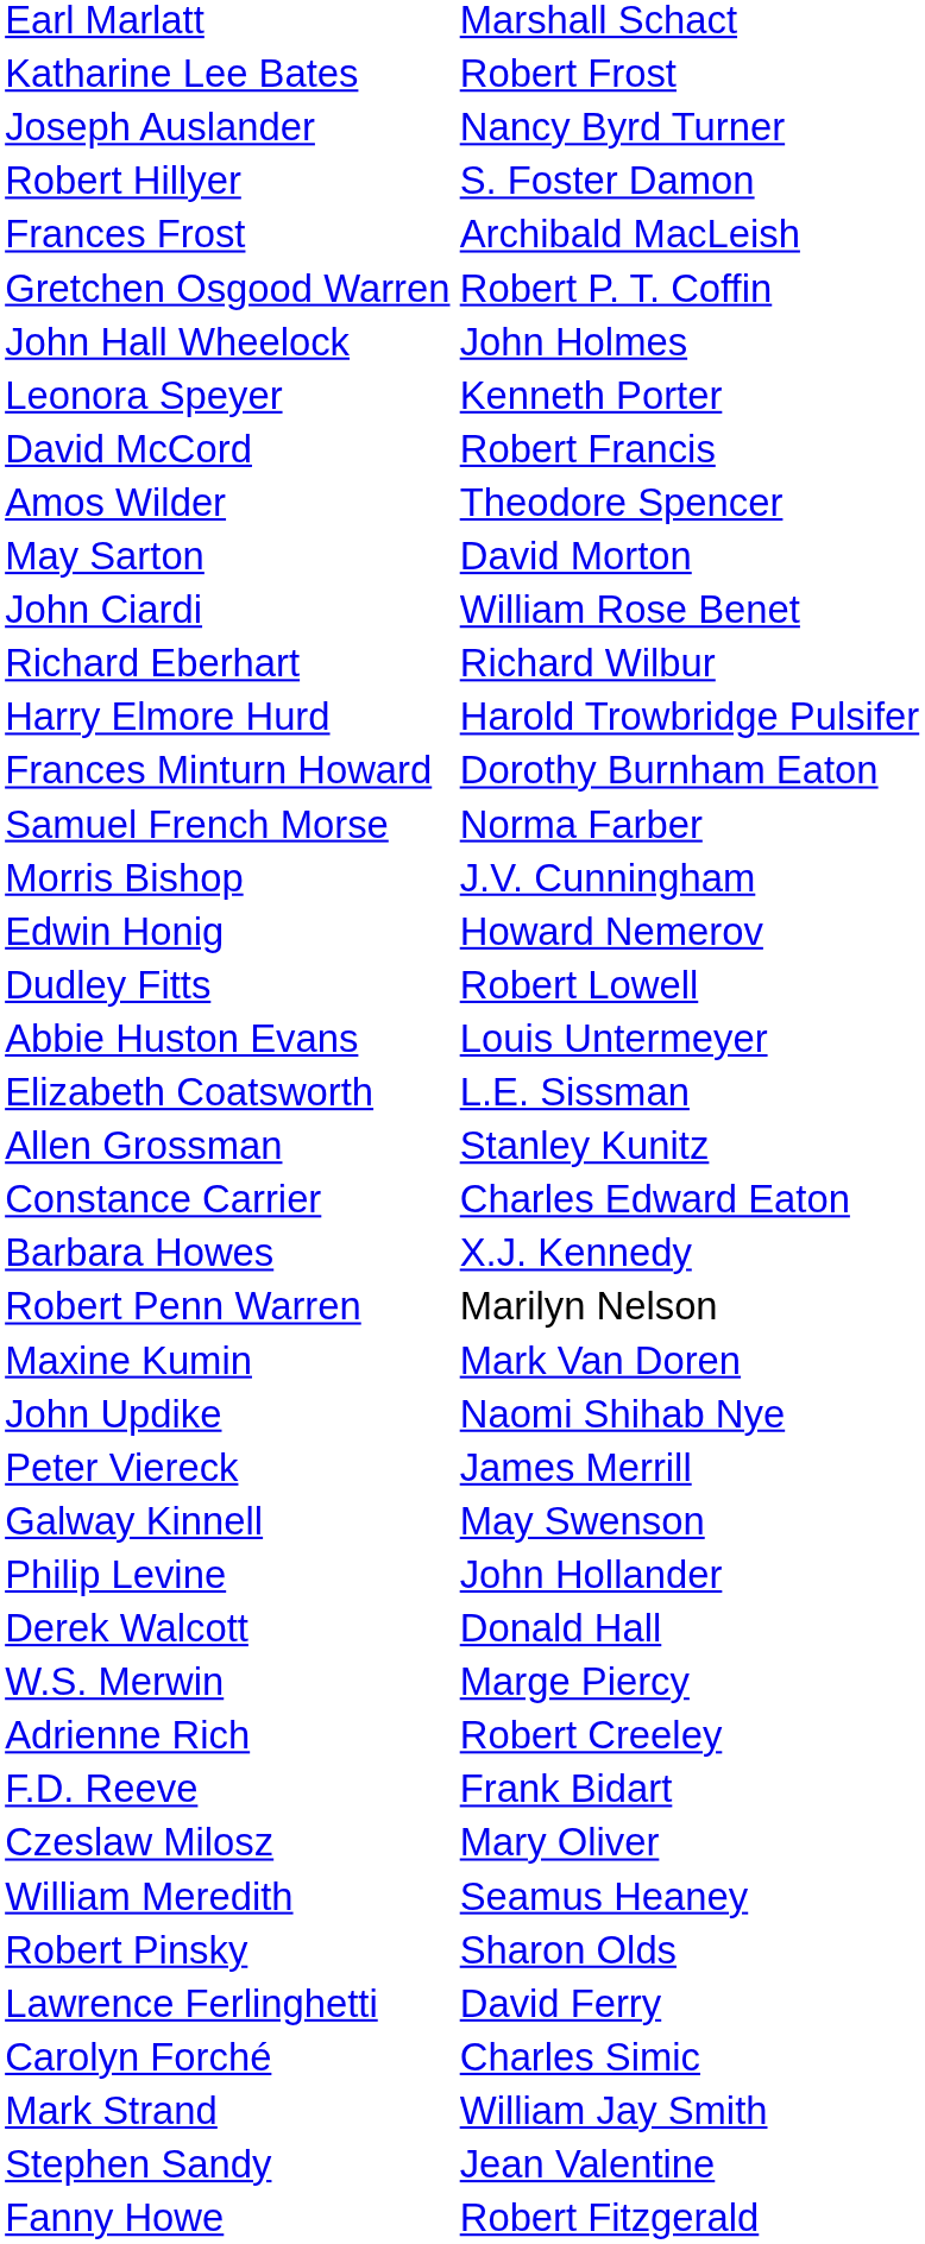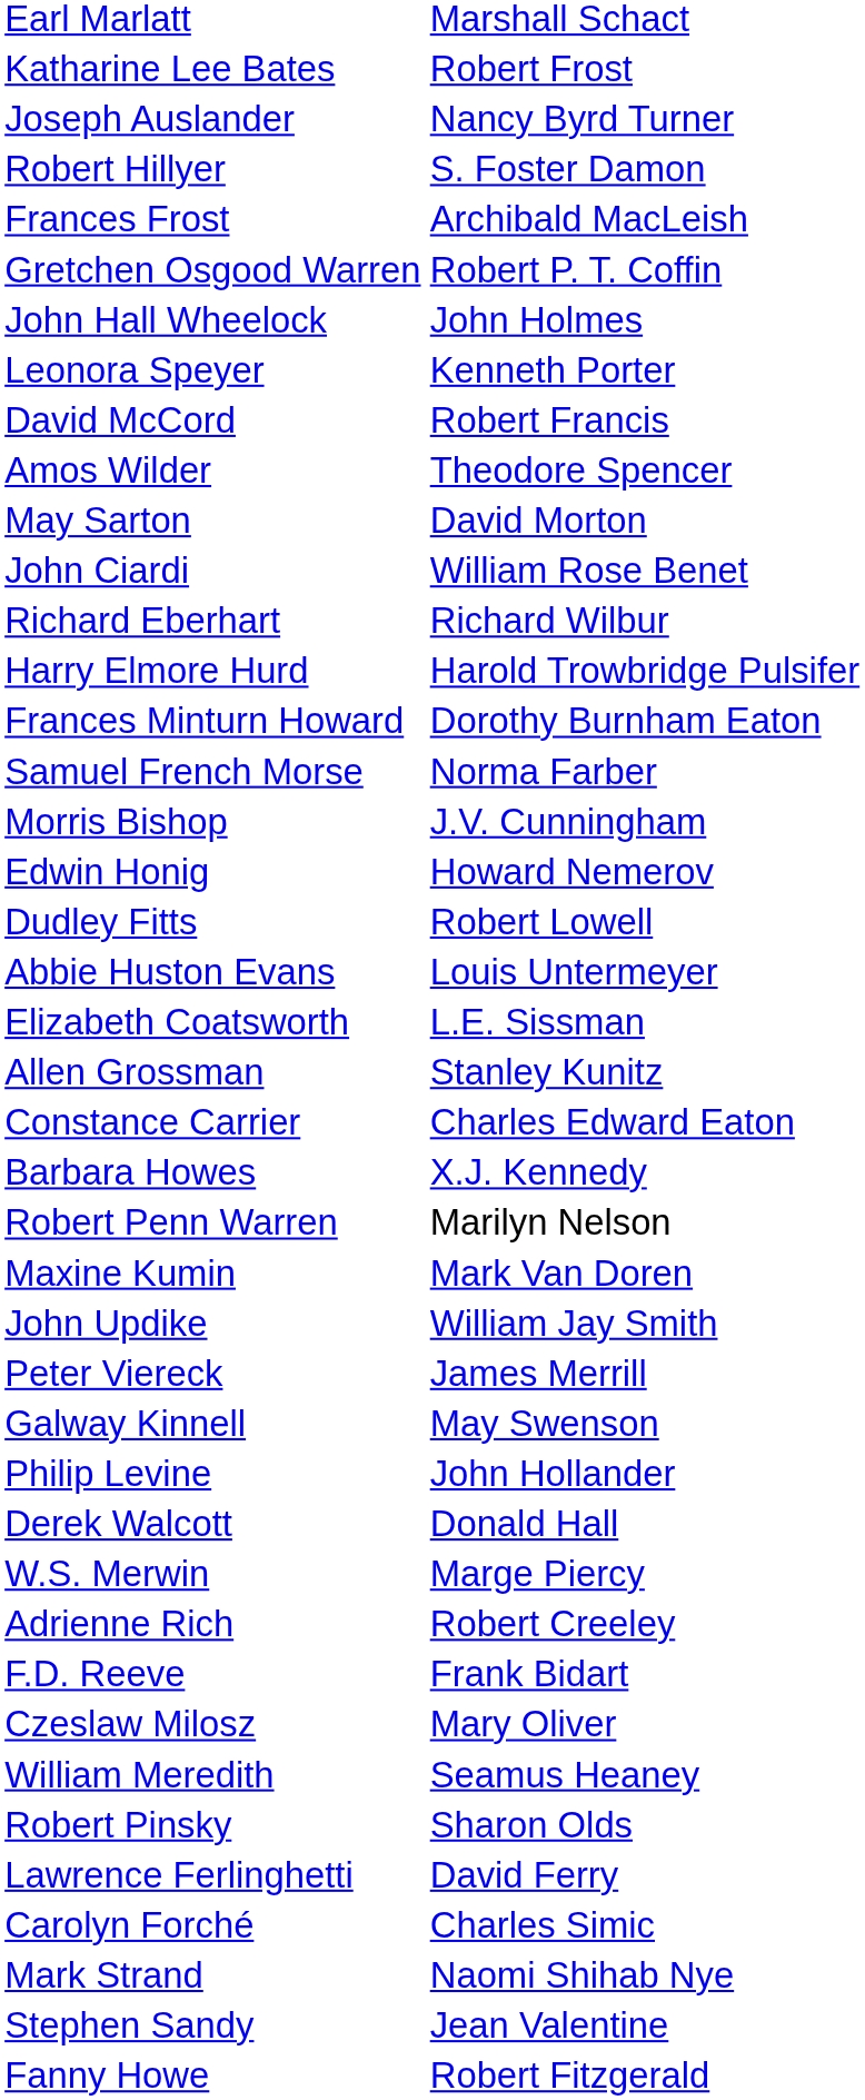 <table>
 <tr valign=top>
 <td></td>
 <td></td>
 <td></td>
 </tr>
 <tr>
 <td><a href='#'>Earl Marlatt</a></td>
 <td><a href='#'>Marshall Schact</a></td>
 </tr>
 <tr>
 <td><a href='#'>Katharine Lee Bates</a></td>
 <td><a href='#'>Robert Frost</a></td>
 </tr>
 <tr>
 <td><a href='#'>Joseph Auslander</a></td>
 <td><a href='#'>Nancy Byrd Turner</a></td>
 </tr>
 <tr>
 <td><a href='#'>Robert Hillyer</a></td>
 <td><a href='#'>S. Foster Damon</a></td>
 </tr>
 <tr>
 <td><a href='#'>Frances Frost</a></td>
 <td><a href='#'>Archibald MacLeish</a></td>
 </tr>
 <tr>
 <td><a href='#'>Gretchen Osgood Warren</a></td>
 <td><a href='#'>Robert P. T. Coffin</a></td>
 </tr>
 <tr>
 <td><a href='#'>John Hall Wheelock</a></td>
 <td><a href='#'>John Holmes</a></td>
 </tr>
 <tr>
 <td><a href='#'>Leonora Speyer</a></td>
 <td><a href='#'>Kenneth Porter</a></td>
 </tr>
 <tr>
 <td><a href='#'>David McCord</a></td>
 <td><a href='#'>Robert Francis</a></td>
 </tr>
 <tr>
 <td><a href='#'>Amos Wilder</a></td>
 <td><a href='#'>Theodore Spencer</a></td>
 </tr>
 <tr>
 <td><a href='#'>May Sarton</a></td>
 <td><a href='#'>David Morton</a></td>
 </tr>
 <tr>
 <td><a href='#'>John Ciardi</a></td>
 <td><a href='#'>William Rose Benet</a></td>
 </tr>
 <tr>
 <td><a href='#'>Richard Eberhart</a></td>
 <td><a href='#'>Richard Wilbur</a></td>
 </tr>
 <tr>
 <td><a href='#'>Harry Elmore Hurd</a></td>
 <td><a href='#'>Harold Trowbridge Pulsifer</a></td>
 </tr>
 <tr>
 <td><a href='#'>Frances Minturn Howard</a></td>
 <td><a href='#'>Dorothy Burnham Eaton</a></td>
 </tr>
 <tr>
 <td><a href='#'>Samuel French Morse</a></td>
 <td><a href='#'>Norma Farber</a></td>
 </tr>
 <tr>
 <td><a href='#'>Morris Bishop</a></td>
 <td><a href='#'>J.V. Cunningham</a></td>
 </tr>
 <tr>
 <td><a href='#'>Edwin Honig</a></td>
 <td><a href='#'>Howard Nemerov</a></td>
 </tr>
 <tr>
 <td><a href='#'>Dudley Fitts</a></td>
 <td><a href='#'>Robert Lowell</a></td>
 </tr>
 <tr>
 <td><a href='#'>Abbie Huston Evans</a></td>
 <td><a href='#'>Louis Untermeyer</a></td>
 </tr>
 <tr>
 <td><a href='#'>Elizabeth Coatsworth</a></td>
 <td><a href='#'>L.E. Sissman</a></td>
 </tr>
 <tr>
 <td><a href='#'>Allen Grossman</a></td>
 <td><a href='#'>Stanley Kunitz</a></td>
 </tr>
 <tr>
 <td><a href='#'>Constance Carrier</a></td>
 <td><a href='#'>Charles Edward Eaton</a></td>
 </tr>
 <tr>
 <td><a href='#'>Barbara Howes</a></td>
 <td><a href='#'>X.J. Kennedy</a></td>
 </tr>
 <tr>
 <td><a href='#'>Robert Penn Warren</a></td>
 <td>Marilyn Nelson</td>
 </tr>
 <tr>
 <td><a href='#'>Maxine Kumin</a></td>
 <td><a href='#'>Mark Van Doren</a></td>
 </tr>
 <tr>
 <td><a href='#'>John Updike</a></td>
-<td><a href='#'>Naomi Shihab Nye</a></td>
+<td><a href='#'>William Jay Smith</a></td>
 </tr>
 <tr>
 <td><a href='#'>Peter Viereck</a></td>
 <td><a href='#'>James Merrill</a></td>
 </tr>
 <tr>
 <td><a href='#'>Galway Kinnell</a></td>
 <td><a href='#'>May Swenson</a></td>
 </tr>
 <tr>
 <td><a href='#'>Philip Levine</a></td>
 <td><a href='#'>John Hollander</a></td>
 </tr>
 <tr>
 <td><a href='#'>Derek Walcott</a></td>
 <td><a href='#'>Donald Hall</a></td>
 </tr>
 <tr>
 <td><a href='#'>W.S. Merwin</a></td>
 <td><a href='#'>Marge Piercy</a></td>
 </tr>
 <tr>
 <td><a href='#'>Adrienne Rich</a></td>
 <td><a href='#'>Robert Creeley</a></td>
 </tr>
 <tr>
 <td><a href='#'>F.D. Reeve</a></td>
 <td><a href='#'>Frank Bidart</a></td>
 </tr>
 <tr>
 <td><a href='#'>Czeslaw Milosz</a></td>
 <td><a href='#'>Mary Oliver</a></td>
 </tr>
 <tr>
 <td><a href='#'>William Meredith</a></td>
 <td><a href='#'>Seamus Heaney</a></td>
 </tr>
 <tr>
 <td><a href='#'>Robert Pinsky</a></td>
 <td><a href='#'>Sharon Olds</a></td>
 </tr>
 <tr>
 <td><a href='#'>Lawrence Ferlinghetti</a></td>
 <td><a href='#'>David Ferry</a></td>
 </tr>
 <tr>
 <td><a href='#'>Carolyn Forché</a></td>
 <td><a href='#'>Charles Simic</a></td>
 </tr>
 <tr>
 <td><a href='#'>Mark Strand</a></td>
-<td><a href='#'>William Jay Smith</a></td>
+<td><a href='#'>Naomi Shihab Nye</a></td>
 </tr>
 <tr>
 <td><a href='#'>Stephen Sandy</a></td>
 <td><a href='#'>Jean Valentine</a></td>
 </tr>
 <tr>
 <td><a href='#'>Fanny Howe</a></td>
 <td><a href='#'>Robert Fitzgerald</a></td>
 </tr>
 </table>
